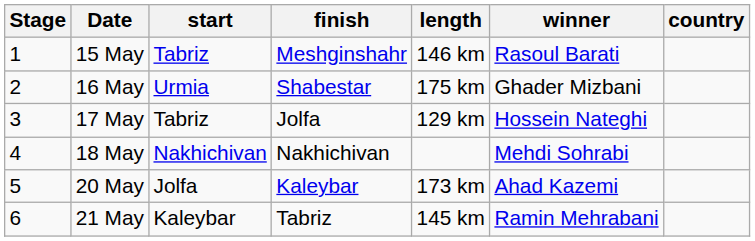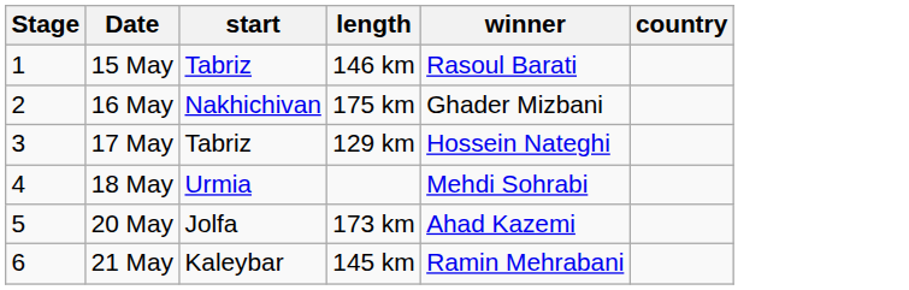 <table class="wikitable">
 <tr>
 <th>Stage</th>
 <th>Date</th>
 <th>start</th>
-<th>finish</th>
 <th>length</th>
 <th>winner</th>
 <th>country</th>
 </tr>
 <tr>
 <td>1</td>
 <td>15 May</td>
 <td><a href='#'>Tabriz</a></td>
-<td><a href='#'>Meshginshahr</a></td>
 <td>146 km</td>
 <td><a href='#'>Rasoul Barati</a></td>
 <td></td>
 </tr>
 <tr>
 <td>2</td>
 <td>16 May</td>
-<td><a href='#'>Urmia</a></td>
-<td><a href='#'>Shabestar</a></td>
+<td><a href='#'>Nakhichivan</a></td>
 <td>175 km</td>
 <td>Ghader Mizbani</td>
 <td></td>
 </tr>
 <tr>
 <td>3</td>
 <td>17 May</td>
 <td>Tabriz</td>
-<td>Jolfa</td>
 <td>129 km</td>
 <td><a href='#'>Hossein Nateghi</a></td>
 <td></td>
 </tr>
 <tr>
 <td>4</td>
 <td>18 May</td>
-<td><a href='#'>Nakhichivan</a></td>
-<td>Nakhichivan</td>
+<td><a href='#'>Urmia</a></td>
 <td></td>
 <td><a href='#'>Mehdi Sohrabi</a></td>
 <td></td>
 </tr>
 <tr>
 <td>5</td>
 <td>20 May</td>
 <td>Jolfa</td>
-<td><a href='#'>Kaleybar</a></td>
 <td>173 km</td>
 <td><a href='#'>Ahad Kazemi</a></td>
 <td></td>
 </tr>
 <tr>
 <td>6</td>
 <td>21 May</td>
 <td>Kaleybar</td>
-<td>Tabriz</td>
 <td>145 km</td>
 <td><a href='#'>Ramin Mehrabani</a></td>
 <td></td>
 </tr>
 </table>
